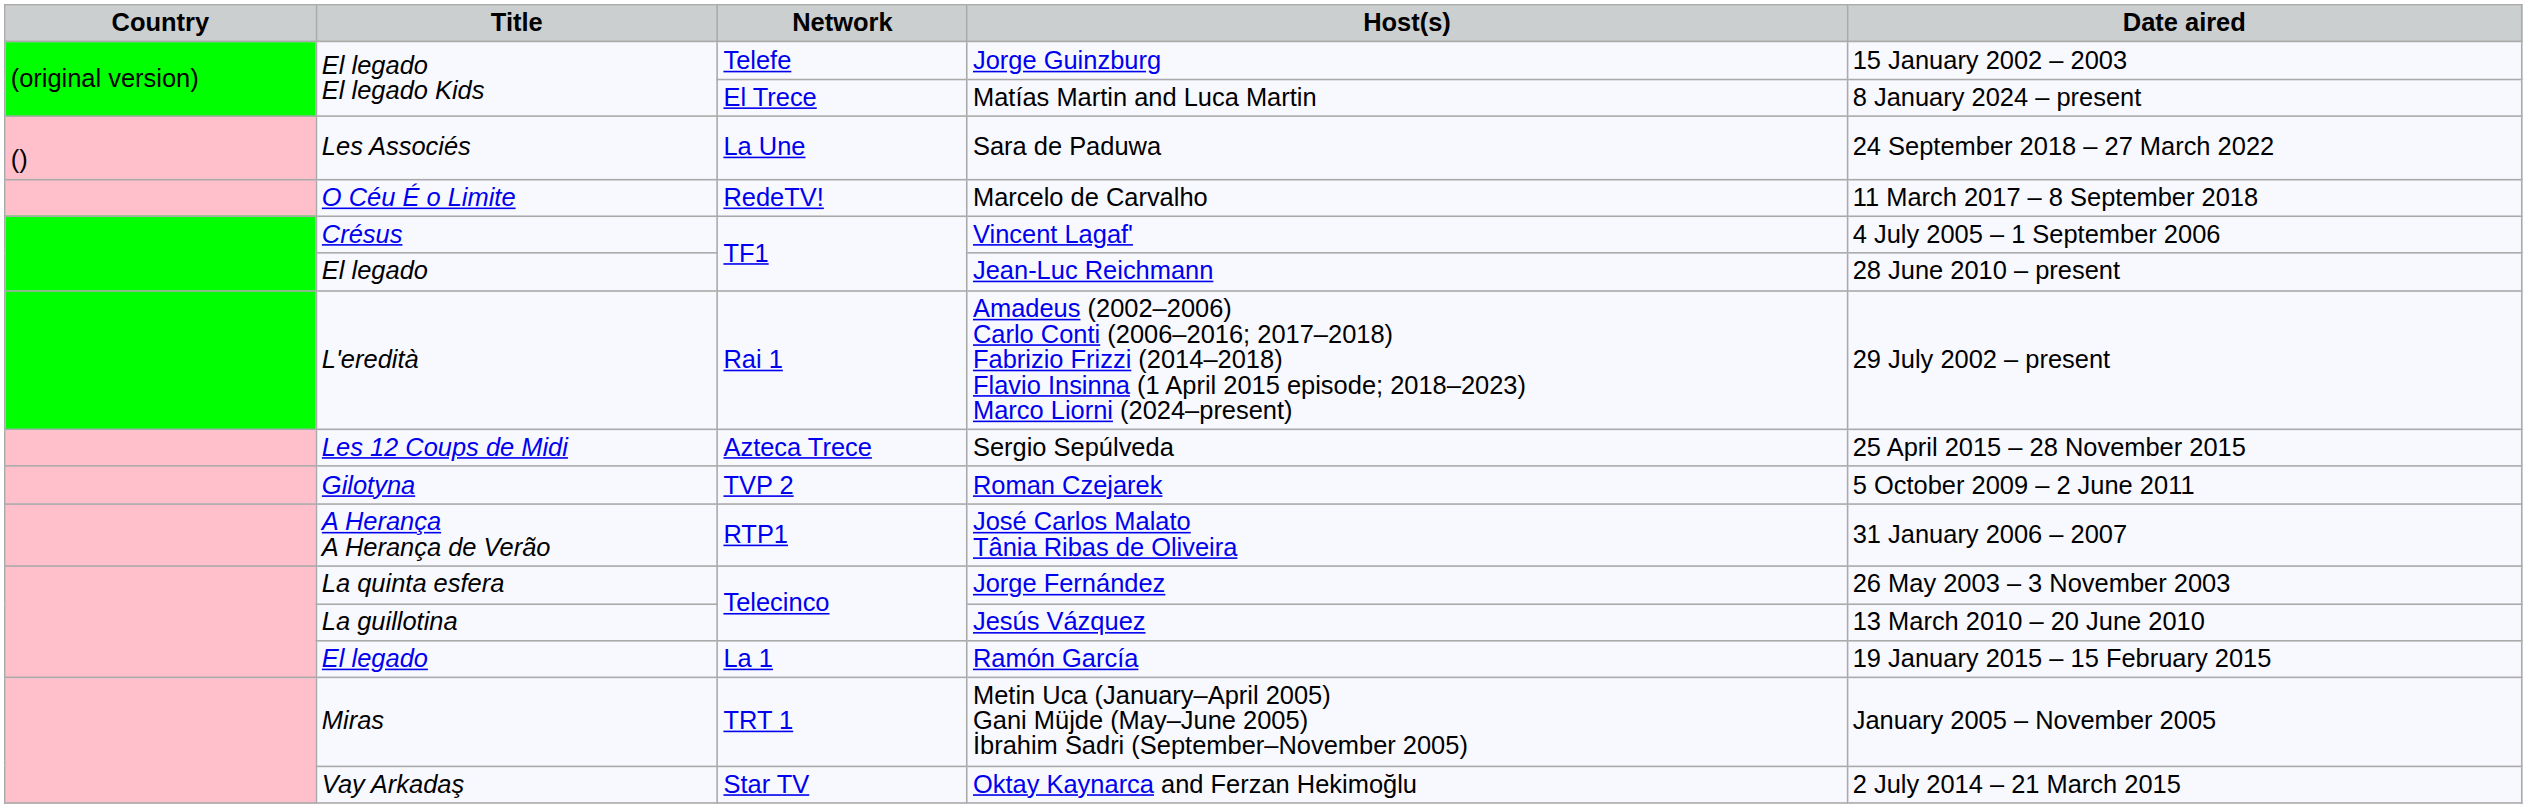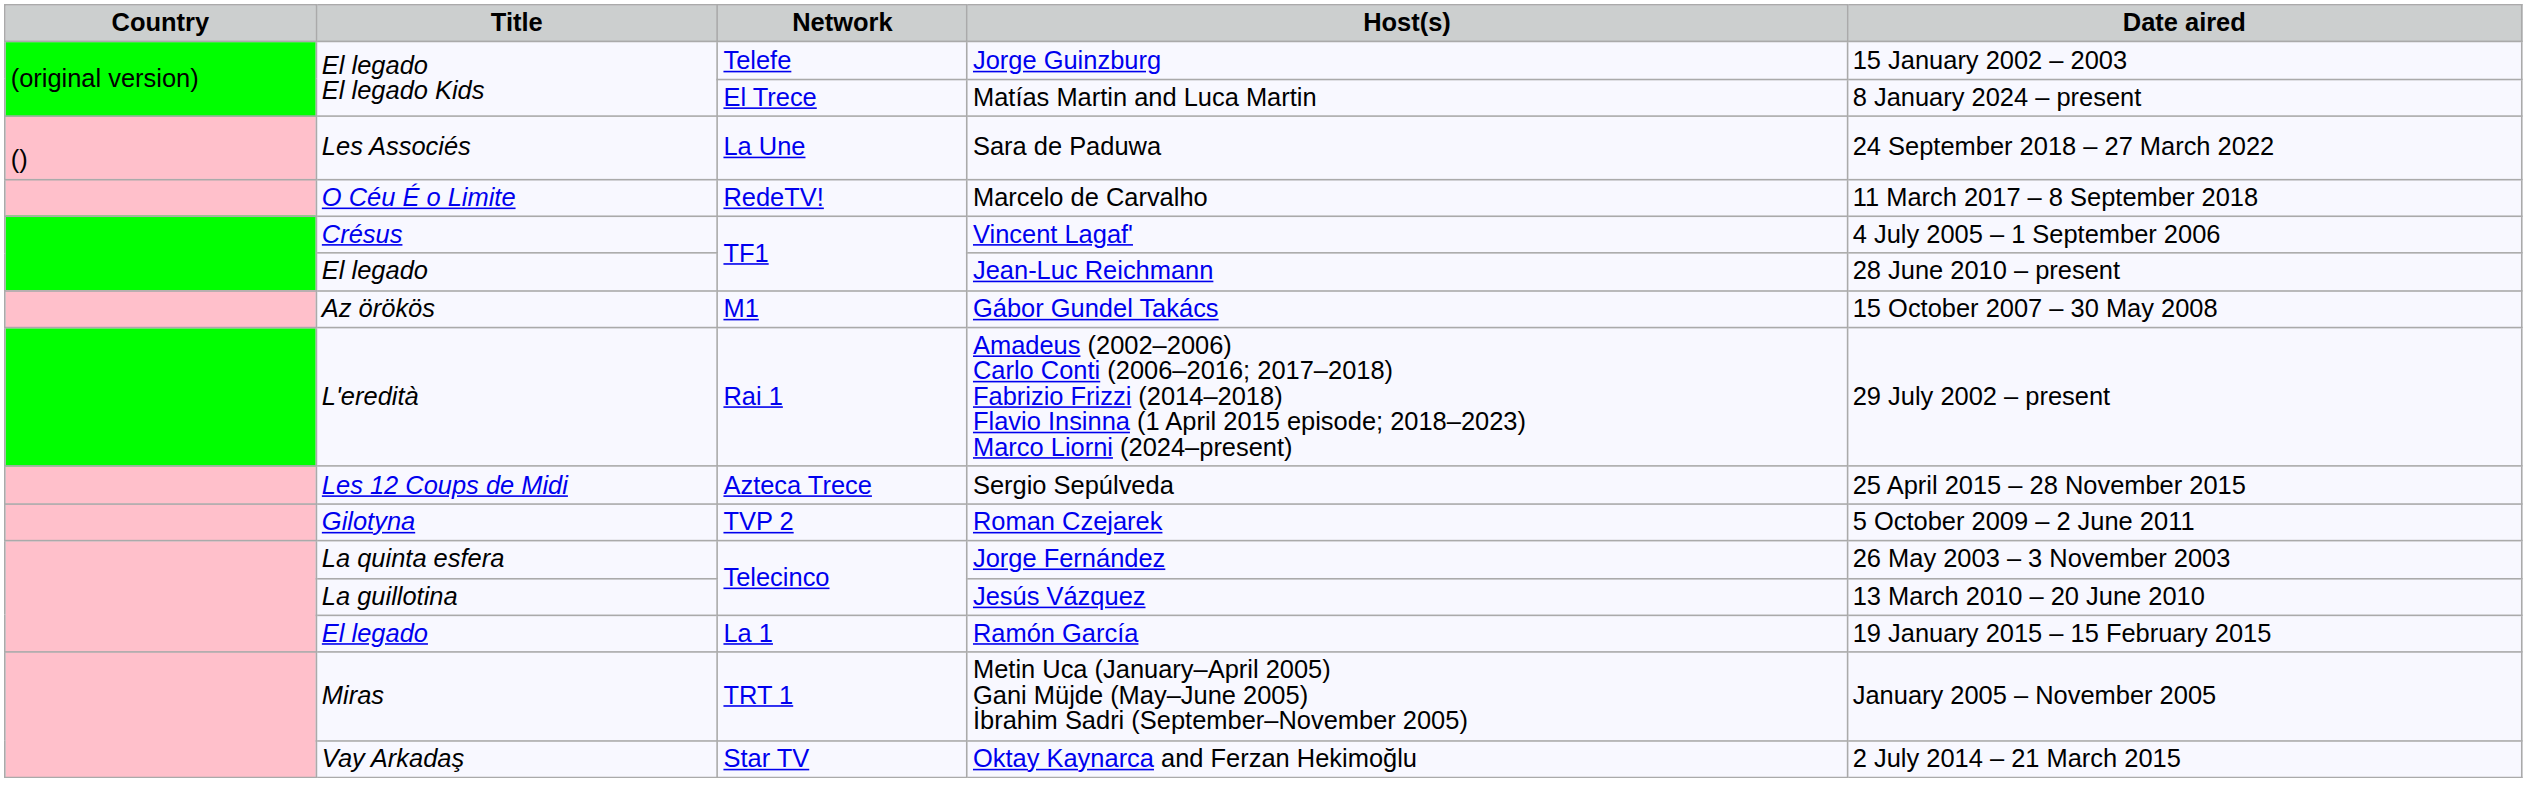 <table class="wikitable" style="text-align:left; line-height:16px; background:#f8f8ff; width:100%;">
 <tr>
 <th scope="col" style="background:#cccfcf;">Country</th>
 <th scope="col" style="background:#cccfcf;">Title</th>
 <th scope="col" style="background:#cccfcf;">Network</th>
 <th scope="col" style="background:#cccfcf;">Host(s)</th>
 <th scope="col" style="background:#cccfcf;">Date aired</th>
 </tr>
 <tr>
 <td scope="col" style="background:lime;" rowspan="2"> (original version)</td>
 <td rowspan=2><em>El legado</em><br><em>El legado Kids</em></td>
 <td><a href='#'>Telefe</a></td>
 <td><a href='#'>Jorge Guinzburg</a></td>
 <td>15 January 2002 – 2003</td>
 </tr>
 <tr>
 <td><a href='#'>El Trece</a></td>
 <td>Matías Martin and Luca Martin</td>
 <td>8 January 2024 – present</td>
 </tr>
 <tr>
 <td scope="col" style="background:pink;"> <br> ()</td>
 <td><em>Les Associés</em></td>
 <td><a href='#'>La Une</a></td>
 <td>Sara de Paduwa</td>
 <td>24 September 2018 – 27 March 2022</td>
 </tr>
 <tr>
 <td scope="col" style="background:pink;"></td>
 <td><em><a href='#'>O Céu É o Limite</a></em></td>
 <td><a href='#'>RedeTV!</a></td>
 <td>Marcelo de Carvalho</td>
 <td>11 March 2017 – 8 September 2018</td>
 </tr>
 <tr>
 <td scope="col" style="background:lime;" rowspan="2"></td>
 <td><em><a href='#'>Crésus</a></em></td>
 <td rowspan=2><a href='#'>TF1</a></td>
 <td><a href='#'>Vincent Lagaf'</a></td>
 <td>4 July 2005 – 1 September 2006</td>
 </tr>
 <tr>
 <td><em>El legado</em></td>
 <td><a href='#'>Jean-Luc Reichmann</a></td>
 <td>28 June 2010 – present</td>
 </tr>
 <tr>
+<td scope="col" style="background:pink;"></td>
+<td><em>Az örökös</em></td>
+<td><a href='#'>M1</a></td>
+<td><a href='#'>Gábor Gundel Takács</a></td>
+<td>15 October 2007 – 30 May 2008</td>
+</tr>
+<tr>
 <td scope="col" style="background:lime;"></td>
 <td><em>L'eredità</em></td>
 <td><a href='#'>Rai 1</a></td>
 <td><a href='#'>Amadeus</a> (2002–2006)<br><a href='#'>Carlo Conti</a> (2006–2016; 2017–2018)<br><a href='#'>Fabrizio Frizzi</a> (2014–2018)<br><a href='#'>Flavio Insinna</a> (1 April 2015 episode; 2018–2023)<br><a href='#'>Marco Liorni</a> (2024–present)</td>
 <td>29 July 2002 – present</td>
 </tr>
 <tr>
 <td scope="col" style="background:pink;"></td>
 <td><em><a href='#'>Les 12 Coups de Midi</a></em></td>
 <td><a href='#'>Azteca Trece</a></td>
 <td>Sergio Sepúlveda</td>
 <td>25 April 2015 – 28 November 2015</td>
 </tr>
 <tr>
 <td scope="col" style="background:pink;"></td>
 <td><em><a href='#'>Gilotyna</a></em></td>
 <td><a href='#'>TVP 2</a></td>
 <td><a href='#'>Roman Czejarek</a></td>
 <td>5 October 2009 – 2 June 2011</td>
-</tr>
-<tr>
-<td scope="col" style="background:pink;"></td>
-<td><em><a href='#'>A Herança</a><br>A Herança de Verão</em></td>
-<td><a href='#'>RTP1</a></td>
-<td><a href='#'>José Carlos Malato</a><br><a href='#'>Tânia Ribas de Oliveira</a></td>
-<td>31 January 2006 – 2007</td>
 </tr>
 <tr>
 <td scope="col" style="background:pink;" rowspan="3"></td>
 <td><em>La quinta esfera</em></td>
 <td rowspan=2><a href='#'>Telecinco</a></td>
 <td><a href='#'>Jorge Fernández</a></td>
 <td>26 May 2003 – 3 November 2003</td>
 </tr>
 <tr>
 <td><em>La guillotina</em></td>
 <td><a href='#'>Jesús Vázquez</a></td>
 <td>13 March 2010 – 20 June 2010</td>
 </tr>
 <tr>
 <td><em><a href='#'>El legado</a></em></td>
 <td><a href='#'>La 1</a></td>
 <td><a href='#'>Ramón García</a></td>
 <td>19 January 2015 – 15 February 2015</td>
 </tr>
 <tr>
 <td scope="col" style="background:pink;" rowspan="2"></td>
 <td><em>Miras</em></td>
 <td><a href='#'>TRT 1</a></td>
 <td>Metin Uca (January–April 2005)<br>Gani Müjde (May–June 2005)<br>İbrahim Sadri (September–November 2005)</td>
 <td>January 2005 – November 2005</td>
 </tr>
 <tr>
 <td><em>Vay Arkadaş</em></td>
 <td><a href='#'>Star TV</a></td>
 <td><a href='#'>Oktay Kaynarca</a> and Ferzan Hekimoğlu</td>
 <td>2 July 2014 – 21 March 2015</td>
 </tr>
 </table>
